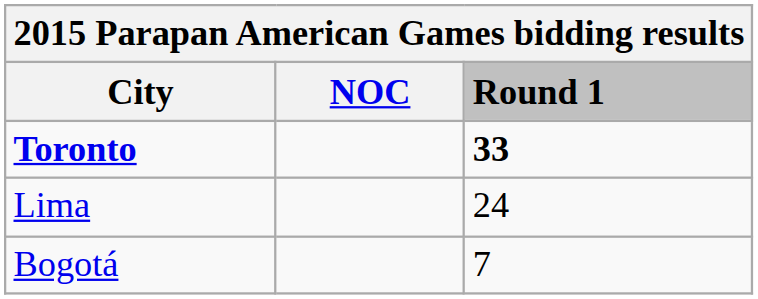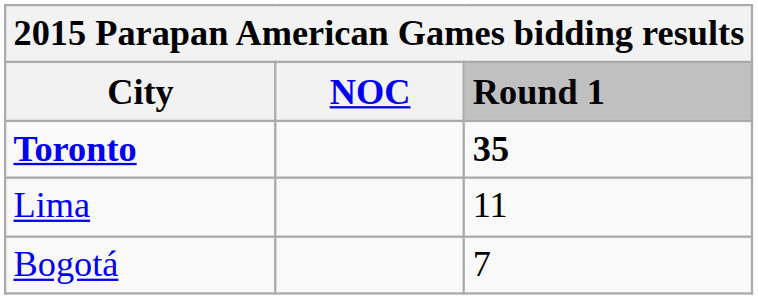 <table class="wikitable">
 <tr>
 <th colspan="7">2015 Parapan American Games bidding results</th>
 </tr>
 <tr>
 <th>City</th>
 <th><a href='#'>NOC</a></th>
 <td style="background:silver;"><strong>Round 1</strong></td>
 </tr>
 <tr>
 <td><strong><a href='#'>Toronto</a></strong></td>
 <td></td>
-<td><strong>33</strong></td>
+<td><strong>35</strong></td>
 </tr>
 <tr>
 <td><a href='#'>Lima</a></td>
 <td></td>
-<td>24</td>
+<td>11</td>
 </tr>
 <tr>
 <td><a href='#'>Bogotá</a></td>
 <td></td>
 <td>7</td>
 </tr>
 </table>
